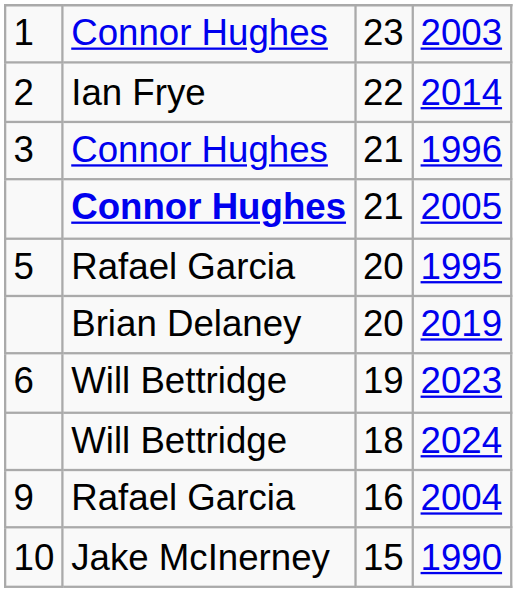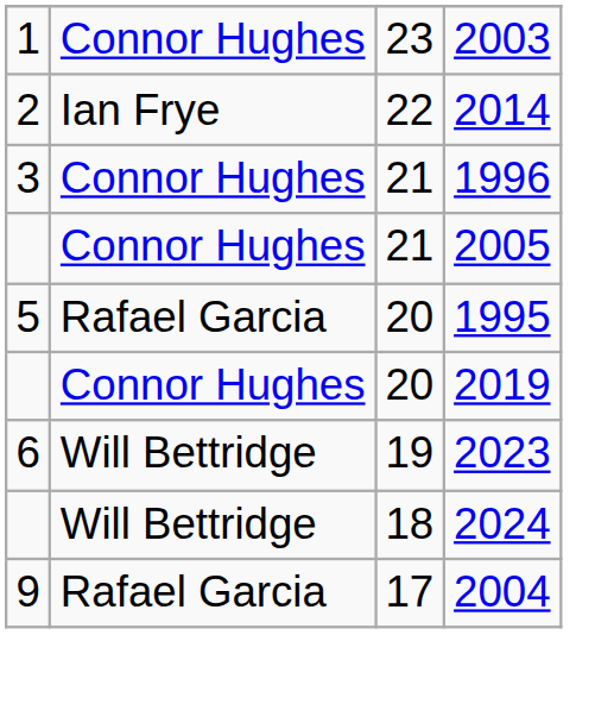 <table class="wikitable">
 <tr>
 </tr>
 <tr>
 <td>1</td>
 <td><a href='#'>Connor Hughes</a></td>
 <td>23</td>
 <td><a href='#'>2003</a></td>
 </tr>
 <tr>
 <td>2</td>
 <td>Ian Frye</td>
 <td>22</td>
 <td><a href='#'>2014</a></td>
 </tr>
 <tr>
 <td>3</td>
 <td><a href='#'>Connor Hughes</a></td>
 <td>21</td>
 <td><a href='#'>1996</a></td>
 </tr>
 <tr>
 <td></td>
-<td><strong><a href='#'>Connor Hughes</a></strong></td>
+<td><a href='#'>Connor Hughes</a></td>
 <td>21</td>
 <td><a href='#'>2005</a></td>
 </tr>
 <tr>
 <td>5</td>
 <td>Rafael Garcia</td>
 <td>20</td>
 <td><a href='#'>1995</a></td>
 </tr>
 <tr>
 <td></td>
-<td>Brian Delaney</td>
+<td><a href='#'>Connor Hughes</a></td>
 <td>20</td>
 <td><a href='#'>2019</a></td>
 </tr>
 <tr>
 <td>6</td>
 <td>Will Bettridge</td>
 <td>19</td>
 <td><a href='#'>2023</a></td>
 </tr>
 <tr>
 <td></td>
 <td>Will Bettridge</td>
 <td>18</td>
 <td><a href='#'>2024</a></td>
 </tr>
 <tr>
 <td>9</td>
 <td>Rafael Garcia</td>
-<td>16</td>
+<td>17</td>
 <td><a href='#'>2004</a></td>
 </tr>
-<tr>
-<td>10</td>
-<td>Jake McInerney</td>
-<td>15</td>
-<td><a href='#'>1990</a></td>
-</tr>
 </table>
